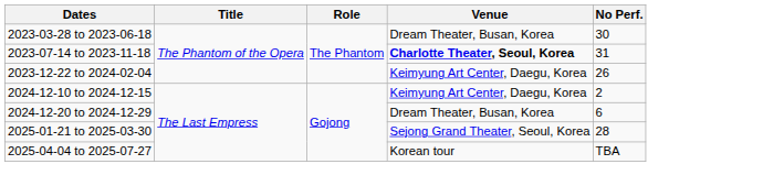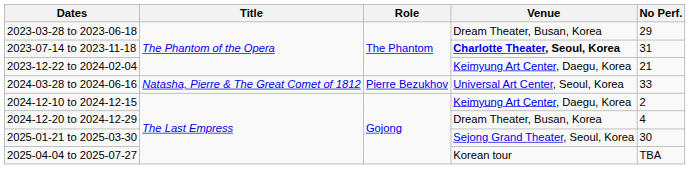 <table class="wikitable">
 <tr>
 <th><strong>Dates</strong></th>
 <th><strong>Title</strong></th>
 <th><strong>Role</strong></th>
 <th><strong>Venue</strong></th>
 <th><strong>No Perf.</strong></th>
 </tr>
 <tr>
 <td>2023-03-28 to 2023-06-18</td>
 <td rowspan="3"><a href='#'><em>The Phantom of the Opera</em></a></td>
 <td rowspan="3"><a href='#'>The Phantom</a></td>
 <td>Dream Theater, Busan, Korea</td>
-<td>30</td>
+<td>29</td>
 </tr>
 <tr>
 <td>2023-07-14 to 2023-11-18</td>
 <td><strong><a href='#'>Charlotte Theater</a>, Seoul, Korea</strong></td>
 <td>31</td>
 </tr>
 <tr>
 <td>2023-12-22 to 2024-02-04</td>
 <td><a href='#'>Keimyung Art Center</a>, Daegu, Korea</td>
-<td>26</td>
+<td>21</td>
+</tr>
+<tr>
+<td>2024-03-28 to 2024-06-16</td>
+<td><em><a href='#'>Natasha, Pierre & The Great Comet of 1812</a></em></td>
+<td><a href='#'>Pierre Bezukhov</a></td>
+<td><a href='#'>Universal Art Center</a>, Seoul, Korea</td>
+<td>33</td>
 </tr>
 <tr>
 <td>2024-12-10 to 2024-12-15</td>
 <td rowspan="4"><em><a href='#'>The Last Empress</a></em></td>
 <td rowspan="4"><a href='#'>Gojong</a></td>
 <td><a href='#'>Keimyung Art Center</a>, Daegu, Korea</td>
 <td>2</td>
 </tr>
 <tr>
 <td>2024-12-20 to 2024-12-29</td>
 <td>Dream Theater, Busan, Korea</td>
-<td>6</td>
+<td>4</td>
 </tr>
 <tr>
 <td>2025-01-21 to 2025-03-30</td>
 <td><a href='#'>Sejong Grand Theater</a>, Seoul, Korea</td>
-<td>28</td>
+<td>30</td>
 </tr>
 <tr>
 <td>2025-04-04 to 2025-07-27</td>
 <td>Korean tour</td>
 <td>TBA</td>
 </tr>
 </table>
